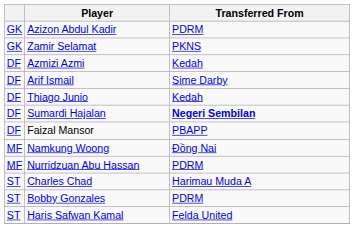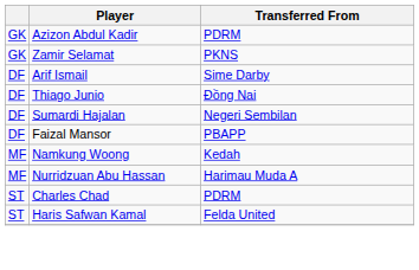 <table class="wikitable plainrowheaders sortable" style="font-size:95%">
 <tr>
 <th></th>
 <th scope="col" style="width:200px;"><strong>Player</strong></th>
 <th scope="col" style="width:250px;"><strong>Transferred From</strong></th>
 </tr>
 <tr>
 <td align="left"><a href='#'>GK</a></td>
 <td align="left"> <a href='#'>Azizon Abdul Kadir</a></td>
 <td align="left"> <a href='#'>PDRM</a></td>
 </tr>
 <tr>
 <td align="left"><a href='#'>GK</a></td>
 <td align="left"> <a href='#'>Zamir Selamat</a></td>
 <td align="left"> <a href='#'>PKNS</a></td>
 </tr>
 <tr>
 <td align="left"><a href='#'>DF</a></td>
-<td align="left"> <a href='#'>Azmizi Azmi</a></td>
-<td align="left"> <a href='#'>Kedah</a></td>
-</tr>
-<tr>
-<td align="left"><a href='#'>DF</a></td>
 <td align="left"> <a href='#'>Arif Ismail</a></td>
 <td align="left"> <a href='#'>Sime Darby</a></td>
 </tr>
 <tr>
 <td align="left"><a href='#'>DF</a></td>
 <td align="left"> <a href='#'>Thiago Junio</a></td>
-<td align="left"> <a href='#'>Kedah</a></td>
+<td align="left"> <a href='#'>Đồng Nai</a></td>
 </tr>
 <tr>
 <td align="left"><a href='#'>DF</a></td>
 <td align="left"> <a href='#'>Sumardi Hajalan</a></td>
-<td align="left"><strong> <a href='#'>Negeri Sembilan</a></strong></td>
+<td align="left"> <a href='#'>Negeri Sembilan</a></td>
 </tr>
 <tr>
 <td align="left"><a href='#'>DF</a></td>
 <td align="left"> Faizal Mansor</td>
 <td align="left"> <a href='#'>PBAPP</a></td>
 </tr>
 <tr>
 <td align="left"><a href='#'>MF</a></td>
 <td align="left"> <a href='#'>Namkung Woong</a></td>
-<td align="left"> <a href='#'>Đồng Nai</a></td>
+<td align="left"> <a href='#'>Kedah</a></td>
 </tr>
 <tr>
 <td align="left"><a href='#'>MF</a></td>
 <td align="left"> <a href='#'>Nurridzuan Abu Hassan</a></td>
-<td align="left"> <a href='#'>PDRM</a></td>
+<td align="left"> <a href='#'>Harimau Muda A</a></td>
 </tr>
 <tr>
 <td align="left"><a href='#'>ST</a></td>
 <td align="left"> <a href='#'>Charles Chad</a></td>
-<td align="left"> <a href='#'>Harimau Muda A</a></td>
-</tr>
-<tr>
-<td align="left"><a href='#'>ST</a></td>
-<td align="left"> <a href='#'>Bobby Gonzales</a></td>
 <td align="left"> <a href='#'>PDRM</a></td>
 </tr>
 <tr>
 <td align="left"><a href='#'>ST</a></td>
 <td align="left"> <a href='#'>Haris Safwan Kamal</a></td>
 <td align="left"> <a href='#'>Felda United</a></td>
 </tr>
 <tr>
 </tr>
 </table>
